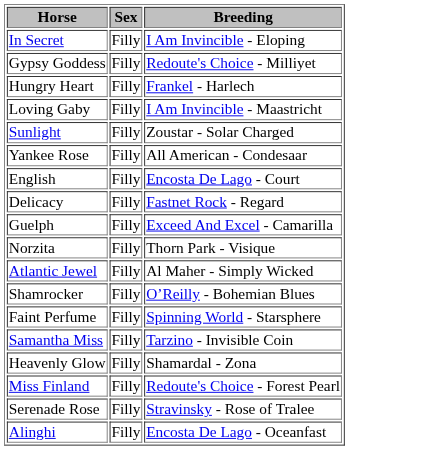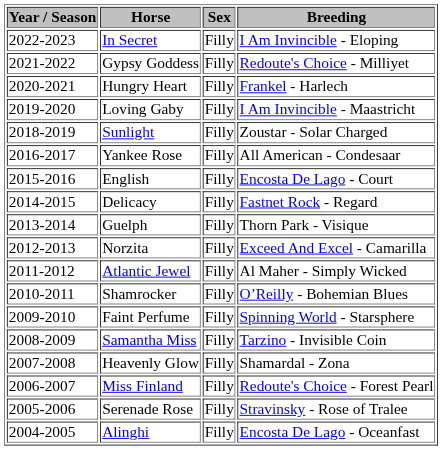 <table border="1">
 <tr style="text-align:center; background:silver; color:black">
+<th>Year / Season</th>
 <th>Horse</th>
 <th>Sex</th>
 <th>Breeding</th>
 </tr>
 <tr>
+<td>2022-2023</td>
 <td><a href='#'>In Secret</a></td>
 <td>Filly</td>
 <td><a href='#'>I Am Invincible</a> - Eloping</td>
 </tr>
 <tr>
+<td>2021-2022</td>
 <td>Gypsy Goddess</td>
 <td>Filly</td>
 <td><a href='#'>Redoute's Choice</a> - Milliyet</td>
 </tr>
 <tr>
+<td>2020-2021</td>
 <td>Hungry Heart</td>
 <td>Filly</td>
 <td><a href='#'>Frankel</a> - Harlech</td>
 </tr>
 <tr>
+<td>2019-2020</td>
 <td>Loving Gaby</td>
 <td>Filly</td>
 <td><a href='#'>I Am Invincible</a> - Maastricht</td>
 </tr>
 <tr>
+<td>2018-2019</td>
 <td><a href='#'>Sunlight</a></td>
 <td>Filly</td>
 <td>Zoustar - Solar Charged</td>
 </tr>
 <tr>
+<td>2016-2017</td>
 <td>Yankee Rose</td>
 <td>Filly</td>
 <td>All American - Condesaar</td>
 </tr>
 <tr>
+<td>2015-2016</td>
 <td>English</td>
 <td>Filly</td>
 <td><a href='#'>Encosta De Lago</a> - Court</td>
 </tr>
 <tr>
+<td>2014-2015</td>
 <td>Delicacy</td>
 <td>Filly</td>
 <td><a href='#'>Fastnet Rock</a> - Regard</td>
 </tr>
 <tr>
+<td>2013-2014</td>
 <td>Guelph</td>
+<td>Filly</td>
+<td>Thorn Park - Visique</td>
+</tr>
+<tr>
+<td>2012-2013</td>
+<td>Norzita</td>
 <td>Filly</td>
 <td><a href='#'>Exceed And Excel</a> - Camarilla</td>
 </tr>
 <tr>
-<td>Norzita</td>
-<td>Filly</td>
-<td>Thorn Park - Visique</td>
-</tr>
-<tr>
+<td>2011-2012</td>
 <td><a href='#'>Atlantic Jewel</a></td>
 <td>Filly</td>
 <td>Al Maher - Simply Wicked</td>
 </tr>
 <tr>
+<td>2010-2011</td>
 <td>Shamrocker</td>
 <td>Filly</td>
 <td><a href='#'>O’Reilly</a> - Bohemian Blues</td>
 </tr>
 <tr>
+<td>2009-2010</td>
 <td>Faint Perfume</td>
 <td>Filly</td>
 <td><a href='#'>Spinning World</a> - Starsphere</td>
 </tr>
 <tr>
+<td>2008-2009</td>
 <td><a href='#'>Samantha Miss</a></td>
 <td>Filly</td>
 <td><a href='#'>Tarzino</a> - Invisible Coin</td>
 </tr>
 <tr>
+<td>2007-2008</td>
 <td>Heavenly Glow</td>
 <td>Filly</td>
 <td>Shamardal - Zona</td>
 </tr>
 <tr>
+<td>2006-2007</td>
 <td><a href='#'>Miss Finland</a></td>
 <td>Filly</td>
 <td><a href='#'>Redoute's Choice</a> - Forest Pearl</td>
 </tr>
 <tr>
+<td>2005-2006</td>
 <td>Serenade Rose</td>
 <td>Filly</td>
 <td><a href='#'>Stravinsky</a> - Rose of Tralee</td>
 </tr>
 <tr>
+<td>2004-2005</td>
 <td><a href='#'>Alinghi</a></td>
 <td>Filly</td>
 <td><a href='#'>Encosta De Lago</a> - Oceanfast</td>
 </tr>
 </table>
